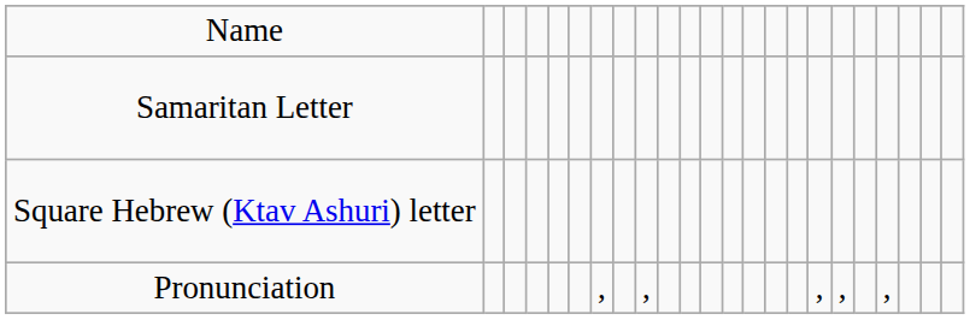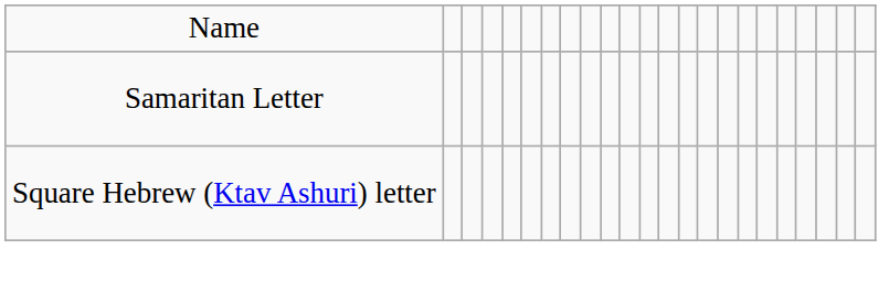 <table class="wikitable" style="text-align:center;">
 <tr>
 <td>Name</td>
 <td></td>
 <td></td>
 <td></td>
 <td></td>
 <td></td>
 <td></td>
 <td></td>
 <td></td>
 <td></td>
 <td></td>
 <td></td>
 <td></td>
 <td></td>
 <td></td>
 <td></td>
 <td></td>
 <td></td>
 <td></td>
 <td></td>
 <td></td>
 <td></td>
 <td></td>
 </tr>
 <tr>
 <td>Samaritan Letter</td>
 <td style="height:40px; font-size:150%; vertical-align:top;"></td>
 <td style="height:40px; font-size:150%; vertical-align:top;"></td>
 <td style="height:40px; font-size:150%; vertical-align:top;"></td>
 <td style="height:40px; font-size:150%; vertical-align:top;"></td>
 <td style="height:40px; font-size:150%; vertical-align:top;"></td>
 <td style="height:40px; font-size:150%; vertical-align:top;"></td>
 <td style="height:40px; font-size:150%; vertical-align:top;"></td>
 <td style="height:40px; font-size:150%; vertical-align:top;"></td>
 <td style="height:40px; font-size:150%; vertical-align:top;"></td>
 <td style="height:40px; font-size:150%; vertical-align:top;"></td>
 <td style="height:40px; font-size:150%; vertical-align:top;"></td>
 <td style="height:40px; font-size:150%; vertical-align:top;"></td>
 <td style="height:40px; font-size:150%; vertical-align:top;"></td>
 <td style="height:40px; font-size:150%; vertical-align:top;"></td>
 <td style="height:40px; font-size:150%; vertical-align:top;"></td>
 <td style="height:40px; font-size:150%; vertical-align:top;"></td>
 <td style="height:40px; font-size:150%; vertical-align:top;"></td>
 <td style="height:40px; font-size:150%; vertical-align:top;"></td>
 <td style="height:40px; font-size:150%; vertical-align:top;"></td>
 <td style="height:40px; font-size:150%; vertical-align:top;"></td>
 <td style="height:40px; font-size:150%; vertical-align:top;"></td>
 <td style="height:40px; font-size:150%; vertical-align:top;"></td>
 </tr>
 <tr>
 <td>Square Hebrew (<a href='#'>Ktav Ashuri</a>) letter</td>
 <td style="height:40px; font-size:150%; vertical-align:top;"></td>
 <td style="height:40px; font-size:150%; vertical-align:top;"></td>
 <td style="height:40px; font-size:150%; vertical-align:top;"></td>
 <td style="height:40px; font-size:150%; vertical-align:top;"></td>
 <td style="height:40px; font-size:150%; vertical-align:top;"></td>
 <td style="height:40px; font-size:150%; vertical-align:top;"></td>
 <td style="height:40px; font-size:150%; vertical-align:top;"></td>
 <td style="height:40px; font-size:150%; vertical-align:top;"></td>
 <td style="height:40px; font-size:150%; vertical-align:top;"></td>
 <td style="height:40px; font-size:150%; vertical-align:top;"></td>
 <td style="height:40px; font-size:150%; vertical-align:top;"></td>
 <td style="height:40px; font-size:150%; vertical-align:top;"></td>
 <td style="height:40px; font-size:150%; vertical-align:top;"></td>
 <td style="height:40px; font-size:150%; vertical-align:top;"></td>
 <td style="height:40px; font-size:150%; vertical-align:top;"></td>
 <td style="height:40px; font-size:150%; vertical-align:top;"></td>
 <td style="height:40px; font-size:150%; vertical-align:top;"></td>
 <td style="height:40px; font-size:150%; vertical-align:top;"></td>
 <td style="height:40px; font-size:150%; vertical-align:top;"></td>
 <td style="height:40px; font-size:150%; vertical-align:top;"></td>
 <td style="height:40px; font-size:150%; vertical-align:top;"></td>
 <td style="height:40px; font-size:150%; vertical-align:top;"></td>
 </tr>
-<tr>
-<td>Pronunciation</td>
-<td></td>
-<td></td>
-<td></td>
-<td></td>
-<td></td>
-<td>, </td>
-<td></td>
-<td>, </td>
-<td></td>
-<td></td>
-<td></td>
-<td></td>
-<td></td>
-<td></td>
-<td></td>
-<td>, </td>
-<td>, </td>
-<td></td>
-<td>, </td>
-<td></td>
-<td></td>
-<td></td>
-</tr>
 </table>
